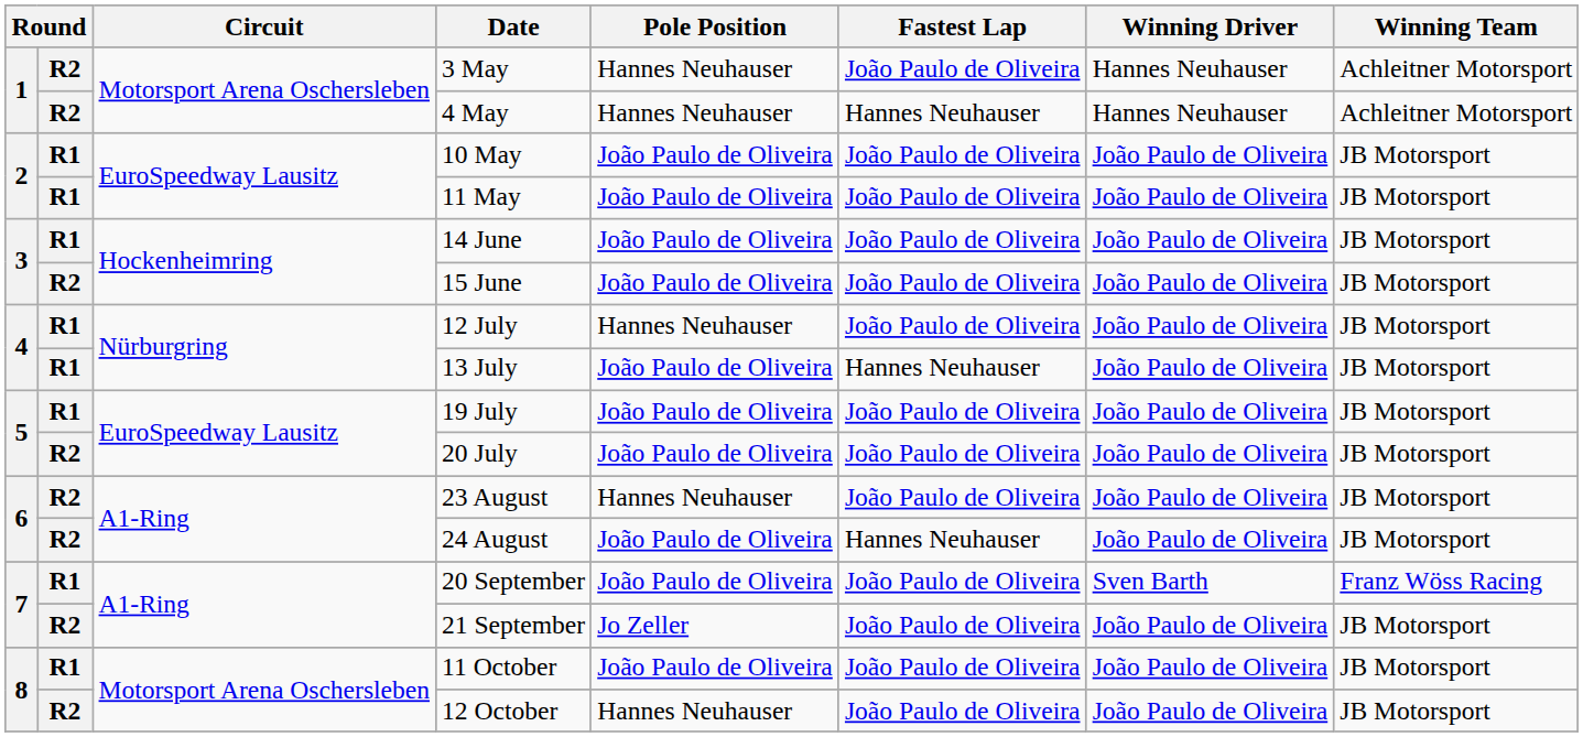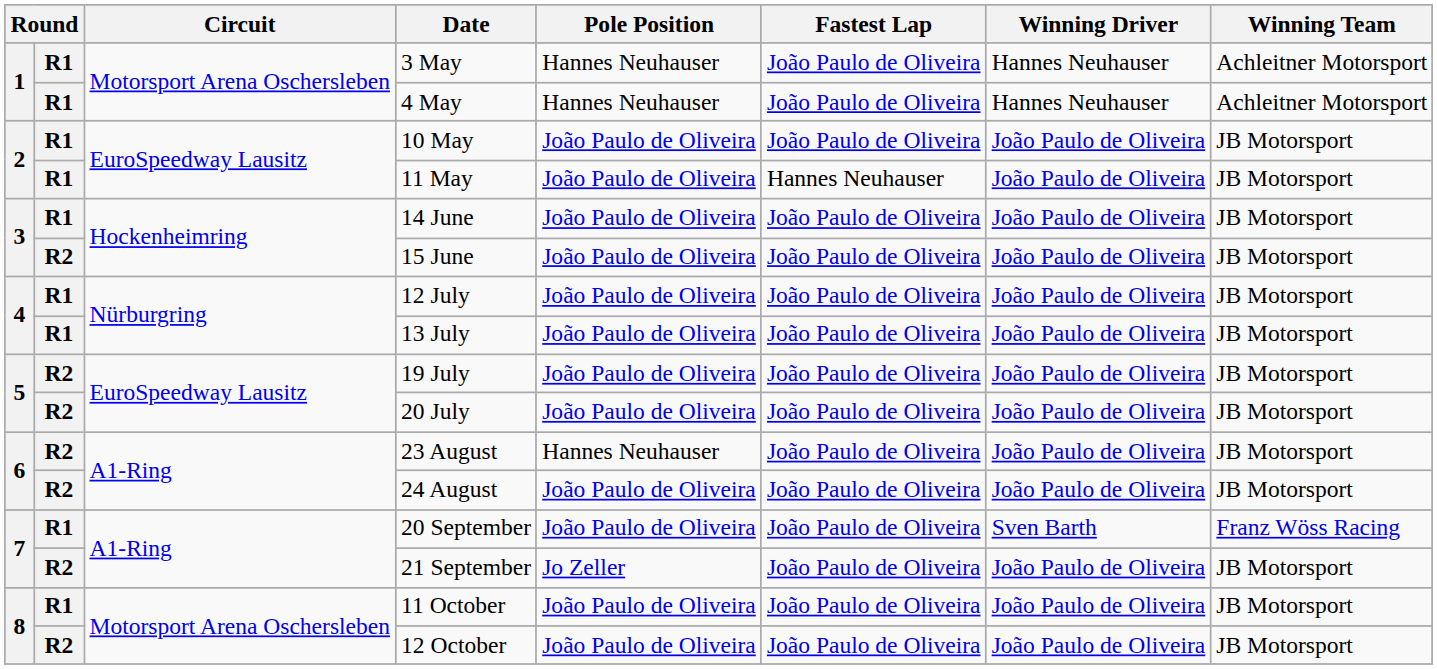 <table class="wikitable" style="font-size: 85%">
 <tr>
 <th colspan=2>Round</th>
 <th>Circuit</th>
 <th>Date</th>
 <th>Pole Position</th>
 <th>Fastest Lap</th>
 <th>Winning Driver</th>
 <th>Winning Team</th>
 </tr>
 <tr>
 <th rowspan=2>1</th>
-<th>R2</th>
+<th>R1</th>
 <td rowspan=2 nowrap><a href='#'>Motorsport Arena Oschersleben</a></td>
 <td>3 May</td>
 <td> Hannes Neuhauser</td>
 <td> <a href='#'>João Paulo de Oliveira</a></td>
 <td> Hannes Neuhauser</td>
 <td nowrap> Achleitner Motorsport</td>
 </tr>
 <tr>
-<th>R2</th>
+<th>R1</th>
 <td>4 May</td>
 <td> Hannes Neuhauser</td>
-<td> Hannes Neuhauser</td>
+<td> <a href='#'>João Paulo de Oliveira</a></td>
 <td> Hannes Neuhauser</td>
 <td> Achleitner Motorsport</td>
 </tr>
 <tr>
 <th rowspan=2>2</th>
 <th>R1</th>
 <td rowspan=2><a href='#'>EuroSpeedway Lausitz</a></td>
 <td>10 May</td>
 <td nowrap> <a href='#'>João Paulo de Oliveira</a></td>
 <td nowrap> <a href='#'>João Paulo de Oliveira</a></td>
 <td nowrap> <a href='#'>João Paulo de Oliveira</a></td>
 <td> JB Motorsport</td>
 </tr>
 <tr>
 <th>R1</th>
 <td>11 May</td>
 <td> <a href='#'>João Paulo de Oliveira</a></td>
-<td> <a href='#'>João Paulo de Oliveira</a></td>
+<td> Hannes Neuhauser</td>
 <td> <a href='#'>João Paulo de Oliveira</a></td>
 <td> JB Motorsport</td>
 </tr>
 <tr>
 <th rowspan=2>3</th>
 <th>R1</th>
 <td rowspan=2><a href='#'>Hockenheimring</a></td>
 <td>14 June</td>
 <td> <a href='#'>João Paulo de Oliveira</a></td>
 <td> <a href='#'>João Paulo de Oliveira</a></td>
 <td> <a href='#'>João Paulo de Oliveira</a></td>
 <td> JB Motorsport</td>
 </tr>
 <tr>
 <th>R2</th>
 <td>15 June</td>
 <td> <a href='#'>João Paulo de Oliveira</a></td>
 <td> <a href='#'>João Paulo de Oliveira</a></td>
 <td> <a href='#'>João Paulo de Oliveira</a></td>
 <td> JB Motorsport</td>
 </tr>
 <tr>
 <th rowspan=2>4</th>
 <th>R1</th>
 <td rowspan=2><a href='#'>Nürburgring</a></td>
 <td>12 July</td>
-<td> Hannes Neuhauser</td>
+<td> <a href='#'>João Paulo de Oliveira</a></td>
 <td> <a href='#'>João Paulo de Oliveira</a></td>
 <td> <a href='#'>João Paulo de Oliveira</a></td>
 <td> JB Motorsport</td>
 </tr>
 <tr>
 <th>R1</th>
 <td>13 July</td>
 <td> <a href='#'>João Paulo de Oliveira</a></td>
-<td> Hannes Neuhauser</td>
+<td> <a href='#'>João Paulo de Oliveira</a></td>
 <td> <a href='#'>João Paulo de Oliveira</a></td>
 <td> JB Motorsport</td>
 </tr>
 <tr>
 <th rowspan=2>5</th>
-<th>R1</th>
+<th>R2</th>
 <td rowspan=2><a href='#'>EuroSpeedway Lausitz</a></td>
 <td>19 July</td>
 <td> <a href='#'>João Paulo de Oliveira</a></td>
 <td> <a href='#'>João Paulo de Oliveira</a></td>
 <td> <a href='#'>João Paulo de Oliveira</a></td>
 <td> JB Motorsport</td>
 </tr>
 <tr>
 <th>R2</th>
 <td>20 July</td>
 <td> <a href='#'>João Paulo de Oliveira</a></td>
 <td> <a href='#'>João Paulo de Oliveira</a></td>
 <td> <a href='#'>João Paulo de Oliveira</a></td>
 <td> JB Motorsport</td>
 </tr>
 <tr>
 <th rowspan=2>6</th>
 <th>R2</th>
 <td rowspan=2><a href='#'>A1-Ring</a></td>
 <td>23 August</td>
 <td> Hannes Neuhauser</td>
 <td> <a href='#'>João Paulo de Oliveira</a></td>
 <td> <a href='#'>João Paulo de Oliveira</a></td>
 <td> JB Motorsport</td>
 </tr>
 <tr>
 <th>R2</th>
 <td>24 August</td>
 <td> <a href='#'>João Paulo de Oliveira</a></td>
-<td> Hannes Neuhauser</td>
+<td> <a href='#'>João Paulo de Oliveira</a></td>
 <td> <a href='#'>João Paulo de Oliveira</a></td>
 <td> JB Motorsport</td>
 </tr>
 <tr>
 <th rowspan=2>7</th>
 <th>R1</th>
 <td rowspan=2><a href='#'>A1-Ring</a></td>
 <td nowrap>20 September</td>
 <td> <a href='#'>João Paulo de Oliveira</a></td>
 <td> <a href='#'>João Paulo de Oliveira</a></td>
 <td> <a href='#'>Sven Barth</a></td>
 <td> <a href='#'>Franz Wöss Racing</a></td>
 </tr>
 <tr>
 <th>R2</th>
 <td>21 September</td>
 <td> <a href='#'>Jo Zeller</a></td>
 <td> <a href='#'>João Paulo de Oliveira</a></td>
 <td> <a href='#'>João Paulo de Oliveira</a></td>
 <td> JB Motorsport</td>
 </tr>
 <tr>
 <th rowspan=2>8</th>
 <th>R1</th>
 <td rowspan=2><a href='#'>Motorsport Arena Oschersleben</a></td>
 <td>11 October</td>
 <td> <a href='#'>João Paulo de Oliveira</a></td>
 <td> <a href='#'>João Paulo de Oliveira</a></td>
 <td> <a href='#'>João Paulo de Oliveira</a></td>
 <td> JB Motorsport</td>
 </tr>
 <tr>
 <th>R2</th>
 <td>12 October</td>
-<td> Hannes Neuhauser</td>
+<td> <a href='#'>João Paulo de Oliveira</a></td>
 <td> <a href='#'>João Paulo de Oliveira</a></td>
 <td> <a href='#'>João Paulo de Oliveira</a></td>
 <td> JB Motorsport</td>
 </tr>
 </table>
